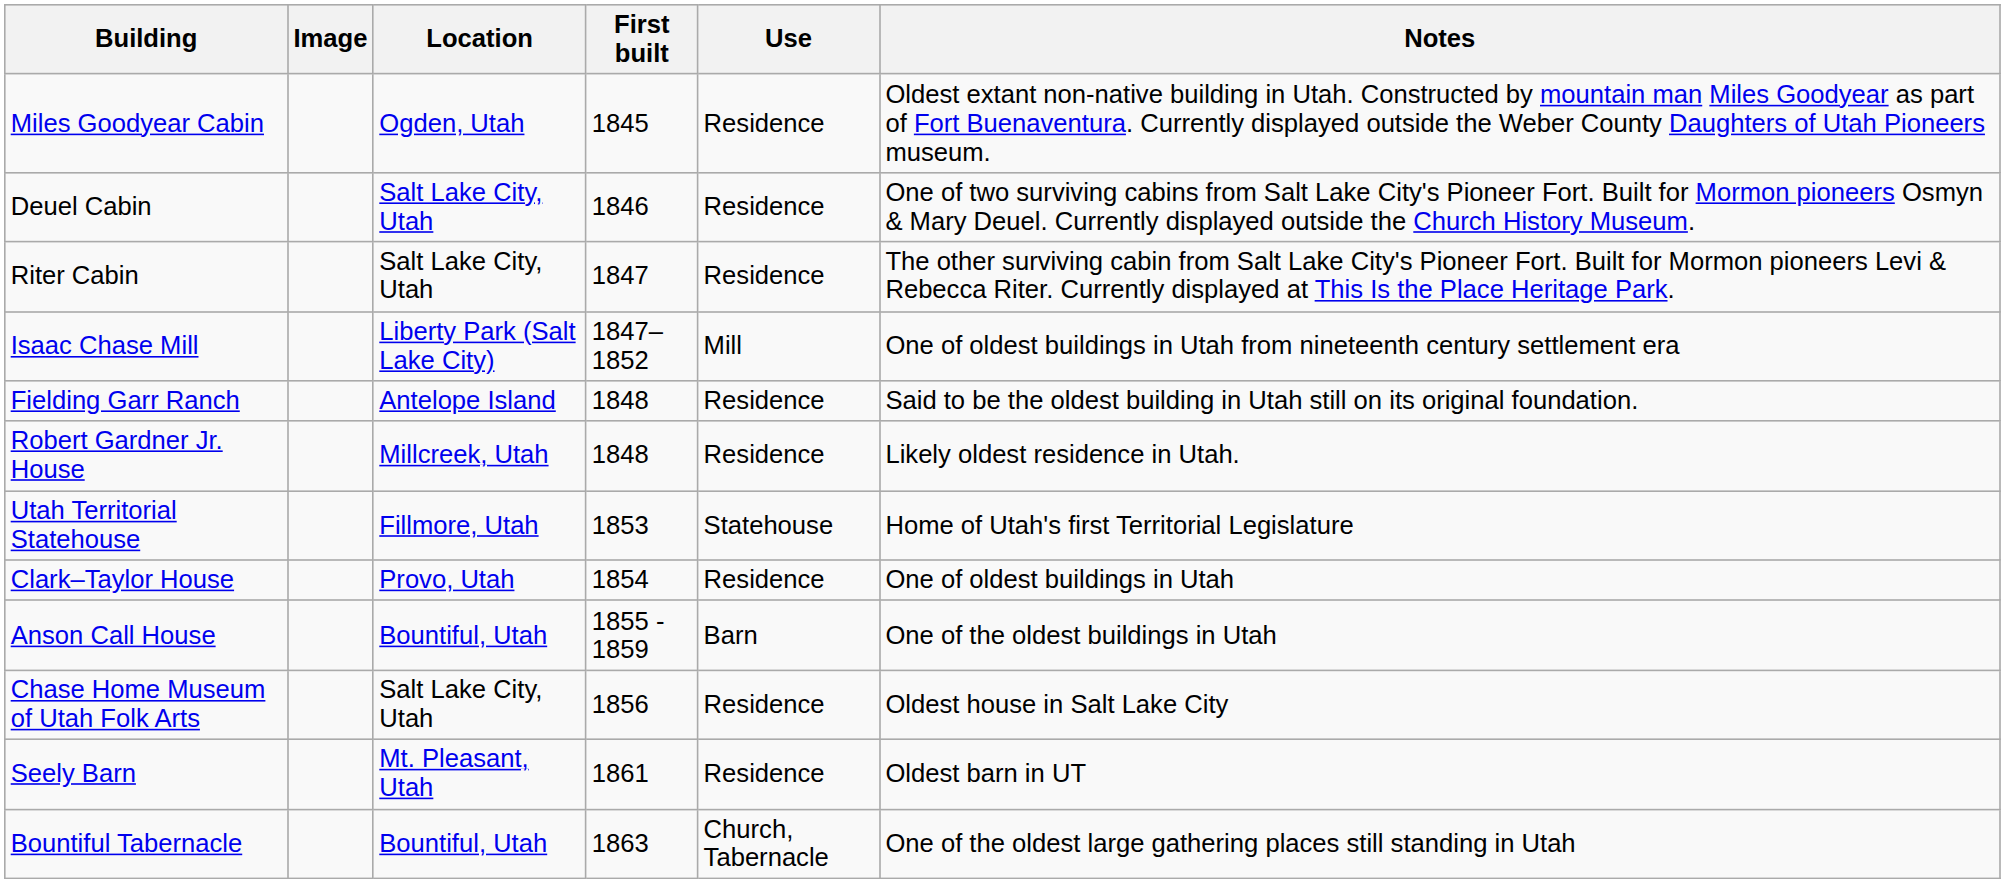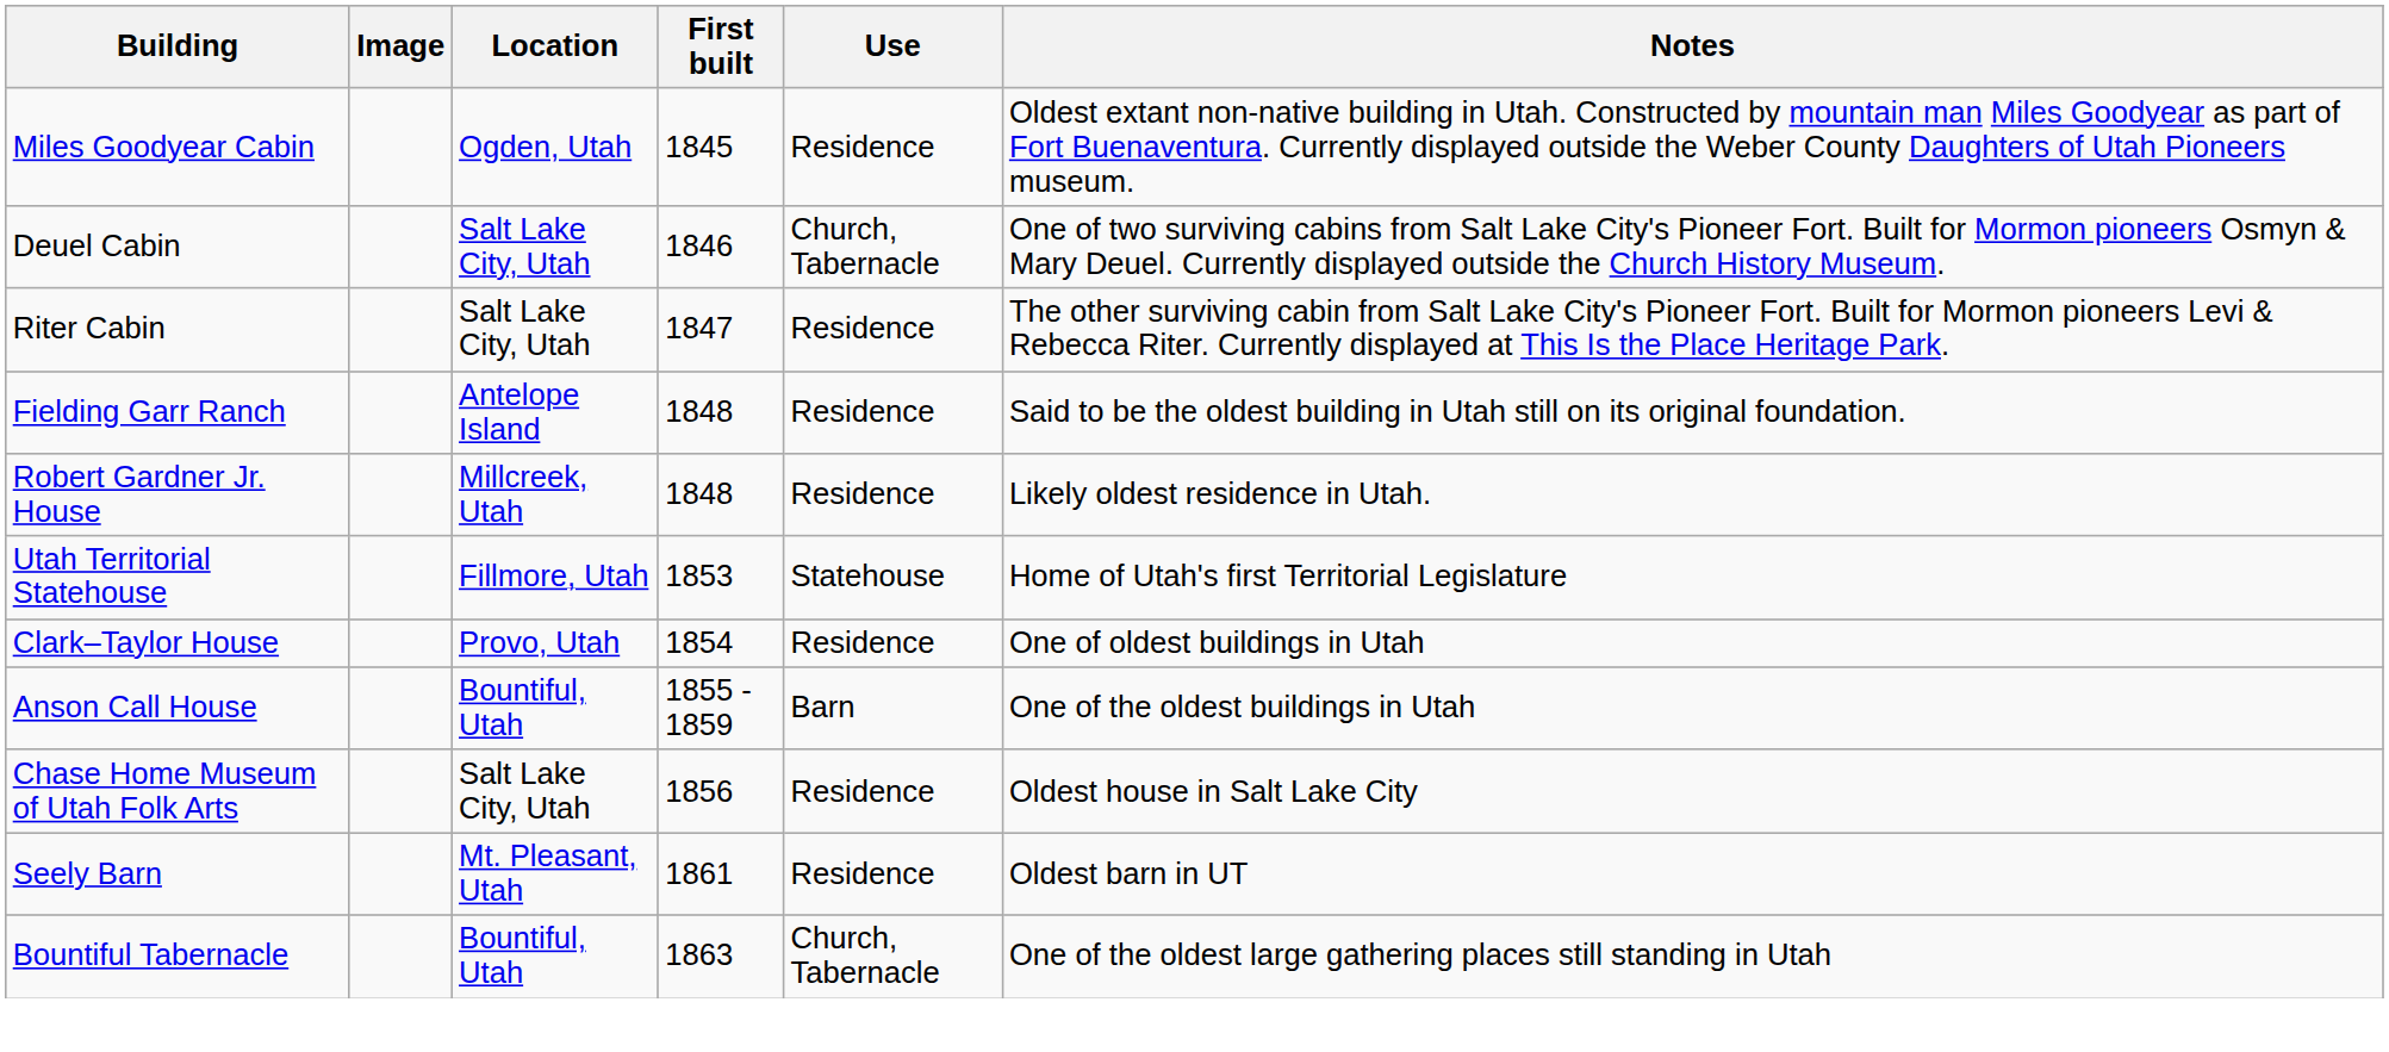 <table class="wikitable sortable">
 <tr>
 <th>Building</th>
 <th class="unsortable">Image</th>
 <th>Location</th>
 <th>First built</th>
 <th>Use</th>
 <th class="unsortable">Notes</th>
 </tr>
 <tr>
 <td><a href='#'>Miles Goodyear Cabin</a></td>
 <td></td>
 <td><a href='#'>Ogden, Utah</a></td>
 <td>1845</td>
 <td>Residence</td>
 <td>Oldest extant non-native building in Utah. Constructed by <a href='#'>mountain man</a> <a href='#'>Miles Goodyear</a> as part of <a href='#'>Fort Buenaventura</a>. Currently displayed outside the Weber County <a href='#'>Daughters of Utah Pioneers</a> museum.</td>
 </tr>
 <tr>
 <td>Deuel Cabin</td>
 <td></td>
 <td><a href='#'>Salt Lake City, Utah</a></td>
 <td>1846</td>
-<td>Residence</td>
+<td>Church, Tabernacle</td>
 <td>One of two surviving cabins from Salt Lake City's Pioneer Fort. Built for <a href='#'>Mormon pioneers</a> Osmyn & Mary Deuel. Currently displayed outside the <a href='#'>Church History Museum</a>.</td>
 </tr>
 <tr>
 <td>Riter Cabin</td>
 <td></td>
 <td>Salt Lake City, Utah</td>
 <td>1847</td>
 <td>Residence</td>
 <td>The other surviving cabin from Salt Lake City's Pioneer Fort. Built for Mormon pioneers Levi & Rebecca Riter. Currently displayed at <a href='#'>This Is the Place Heritage Park</a>.</td>
-</tr>
-<tr>
-<td><a href='#'>Isaac Chase Mill</a></td>
-<td></td>
-<td><a href='#'>Liberty Park (Salt Lake City)</a></td>
-<td>1847–1852</td>
-<td>Mill</td>
-<td>One of oldest buildings in Utah from nineteenth century settlement era</td>
 </tr>
 <tr>
 <td><a href='#'>Fielding Garr Ranch</a></td>
 <td></td>
 <td><a href='#'>Antelope Island</a></td>
 <td>1848</td>
 <td>Residence</td>
 <td>Said to be the oldest building in Utah still on its original foundation.</td>
 </tr>
 <tr>
 <td><a href='#'>Robert Gardner Jr. House</a></td>
 <td></td>
 <td><a href='#'>Millcreek, Utah</a></td>
 <td>1848</td>
 <td>Residence</td>
 <td>Likely oldest residence in Utah.</td>
 </tr>
 <tr>
 <td><a href='#'>Utah Territorial Statehouse</a></td>
 <td></td>
 <td><a href='#'>Fillmore, Utah</a></td>
 <td>1853</td>
 <td>Statehouse</td>
 <td>Home of Utah's first Territorial Legislature</td>
 </tr>
 <tr>
 <td><a href='#'>Clark–Taylor House</a></td>
 <td></td>
 <td><a href='#'>Provo, Utah</a></td>
 <td>1854</td>
 <td>Residence</td>
 <td>One of oldest buildings in Utah</td>
 </tr>
 <tr>
 <td><a href='#'>Anson Call House</a></td>
 <td></td>
 <td><a href='#'>Bountiful, Utah</a></td>
 <td>1855 - 1859</td>
 <td>Barn</td>
 <td>One of the oldest buildings in Utah</td>
 </tr>
 <tr>
 <td><a href='#'>Chase Home Museum of Utah Folk Arts</a></td>
 <td></td>
 <td>Salt Lake City, Utah</td>
 <td>1856</td>
 <td>Residence</td>
 <td>Oldest house in Salt Lake City</td>
 </tr>
 <tr>
 <td><a href='#'>Seely Barn</a></td>
 <td></td>
 <td><a href='#'>Mt. Pleasant, Utah</a></td>
 <td>1861</td>
 <td>Residence</td>
 <td>Oldest barn in UT</td>
 </tr>
 <tr>
 <td><a href='#'>Bountiful Tabernacle</a></td>
 <td></td>
 <td><a href='#'>Bountiful, Utah</a></td>
 <td>1863</td>
 <td>Church, Tabernacle</td>
 <td>One of the oldest large gathering places still standing in Utah</td>
 </tr>
 </table>
